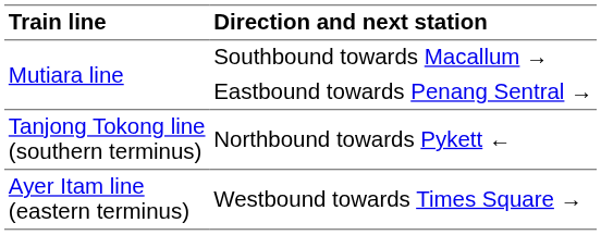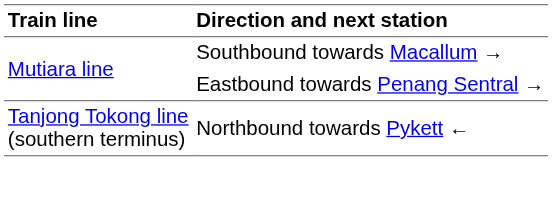 <table cellpadding="3" cellspacing="0" border="0">
 <tr>
 <td style="border-top:solid 1px gray;border-bottom:solid 1px gray;"><strong>Train line</strong></td>
 <td style="border-top:solid 1px gray;border-bottom:solid 1px gray;"><strong>Direction and next station</strong></td>
 </tr>
 <tr>
 <td rowspan="2" style="border-bottom:solid 1px grey;"> <a href='#'>Mutiara line</a></td>
 <td style="border-bottom:solid 1px white;">Southbound towards <a href='#'>Macallum</a>  →</td>
 </tr>
 <tr>
 <td style="border-bottom:solid 1px gray;">Eastbound towards <a href='#'>Penang Sentral</a>  →</td>
 </tr>
 <tr>
 <td style="border-bottom:solid 1px gray;"> <a href='#'>Tanjong Tokong line</a><br>(southern terminus)</td>
 <td style="border-bottom:solid 1px gray;">Northbound towards <a href='#'>Pykett</a>  ←</td>
 </tr>
-<tr>
-<td style="border-bottom:solid 1px gray;"> <a href='#'>Ayer Itam line</a><br>(eastern terminus)</td>
-<td style="border-bottom:solid 1px gray;">Westbound towards <a href='#'>Times Square</a>  →</td>
-</tr>
 </table>
